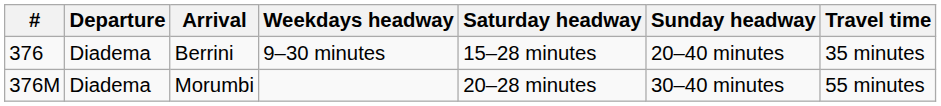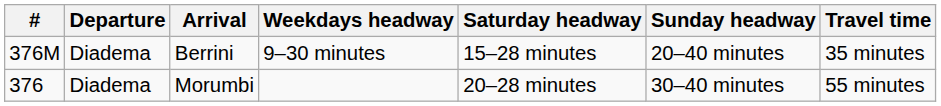 <table class="wikitable sortable">
 <tr>
 <th>#</th>
 <th>Departure</th>
 <th>Arrival</th>
 <th>Weekdays headway</th>
 <th>Saturday headway</th>
 <th>Sunday headway</th>
 <th>Travel time</th>
 </tr>
 <tr>
-<td>376</td>
+<td>376M</td>
 <td>Diadema</td>
 <td>Berrini</td>
 <td>9–30 minutes</td>
 <td>15–28 minutes</td>
 <td>20–40 minutes</td>
 <td>35 minutes</td>
 </tr>
 <tr>
-<td>376M</td>
+<td>376</td>
 <td>Diadema</td>
 <td>Morumbi</td>
 <td></td>
 <td>20–28 minutes</td>
 <td>30–40 minutes</td>
 <td>55 minutes</td>
 </tr>
 </table>
